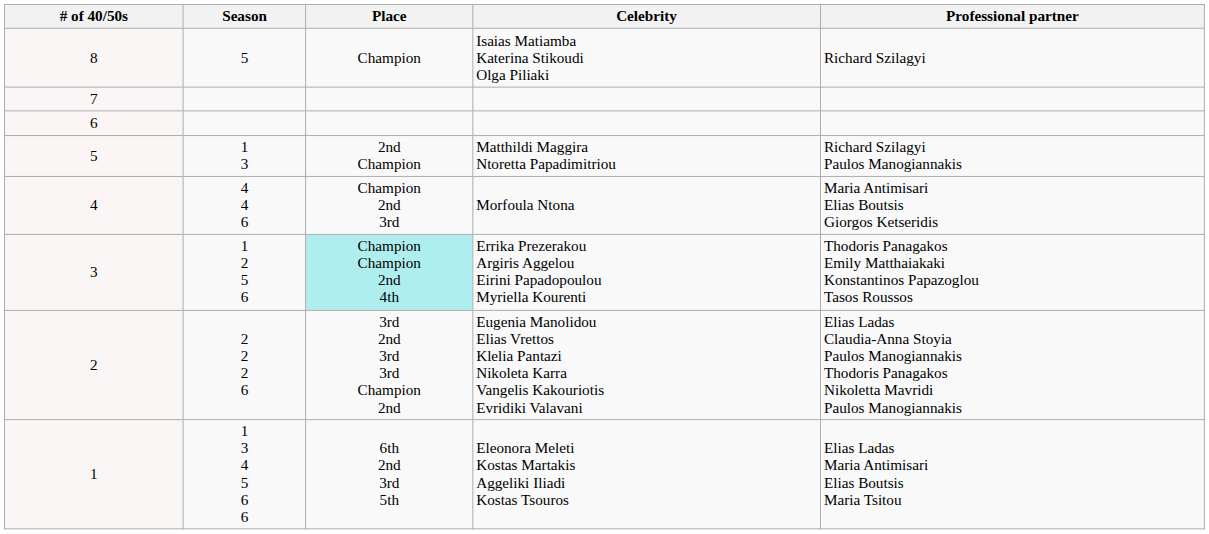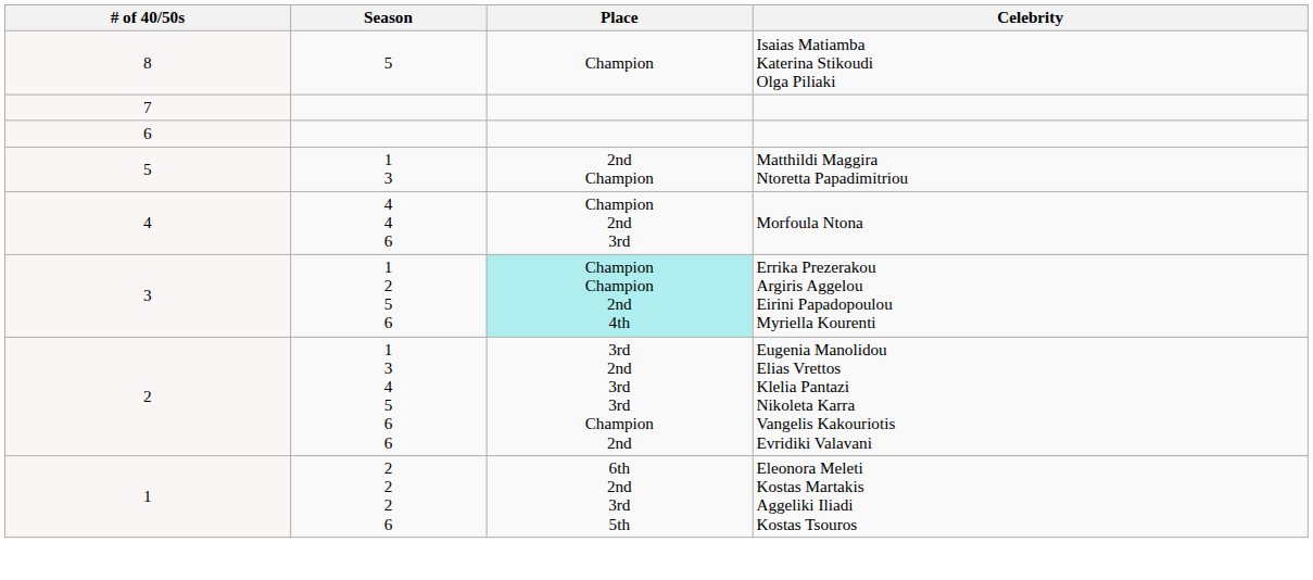 <table class="wikitable" style="width: 100%">
 <tr>
 <th># of 40/50s</th>
 <th>Season</th>
 <th>Place</th>
 <th>Celebrity</th>
-<th>Professional partner</th>
 </tr>
 <tr>
 <td style="text-align:center; background:#faf6f6;">8</td>
 <td style="text-align:center;">5</td>
 <td style="text-align:center;">Champion</td>
 <td>Isaias Matiamba<br>Katerina Stikoudi<br>Olga Piliaki</td>
-<td>Richard Szilagyi</td>
 </tr>
 <tr>
 <td style="text-align:center; background:#faf6f6;">7</td>
 <td style="text-align:center;"></td>
 <td style="text-align:center;"></td>
-<td></td>
 <td></td>
 </tr>
 <tr>
 <td style="text-align:center; background:#faf6f6;">6</td>
 <td style="text-align:center;"></td>
 <td style="text-align:center;"></td>
 <td></td>
-<td></td>
 </tr>
 <tr>
 <td style="text-align:center; background:#faf6f6;">5</td>
 <td style="text-align:center;">1<br>3</td>
 <td style="text-align:center;">2nd<br>Champion</td>
 <td>Matthildi Maggira<br>Ntoretta Papadimitriou</td>
-<td>Richard Szilagyi<br>Paulos Manogiannakis</td>
 </tr>
 <tr>
 <td style="text-align:center; background:#faf6f6;">4</td>
 <td style="text-align:center;">4<br>4<br>6</td>
 <td style="text-align:center;">Champion<br>2nd<br>3rd</td>
 <td>Morfoula Ntona</td>
-<td>Maria Antimisari<br>Elias Boutsis<br>Giorgos Ketseridis</td>
 </tr>
 <tr>
 <td style="text-align:center; background:#faf6f6;">3</td>
 <td style="text-align:center;">1<br>2<br>5<br>6</td>
 <td style="background: paleturquoise; text-align:center;">Champion<br>Champion<br>2nd<br>4th</td>
 <td>Errika Prezerakou<br>Argiris Aggelou<br>Eirini Papadopoulou<br>Myriella Kourenti</td>
-<td>Thodoris Panagakos<br>Emily Matthaiakaki<br>Konstantinos Papazoglou<br>Tasos Roussos</td>
 </tr>
 <tr>
 <td style="text-align:center; background:#faf6f6;">2</td>
-<td style="text-align:center;">2<br>2<br>2<br>6</td>
+<td style="text-align:center;">1<br>3<br>4<br>5<br>6<br>6</td>
 <td style="text-align:center;">3rd<br>2nd<br>3rd<br>3rd<br>Champion<br>2nd</td>
 <td>Eugenia Manolidou<br>Elias Vrettos<br>Klelia Pantazi<br>Nikoleta Karra<br>Vangelis Kakouriotis<br>Evridiki Valavani</td>
-<td>Elias Ladas<br>Claudia-Anna Stoyia<br>Paulos Manogiannakis<br>Thodoris Panagakos<br>Nikoletta Mavridi<br>Paulos Manogiannakis</td>
 </tr>
 <tr>
 <td style="text-align:center; background:#faf6f6;">1</td>
-<td style="text-align:center;">1<br>3<br>4<br>5<br>6<br>6</td>
+<td style="text-align:center;">2<br>2<br>2<br>6</td>
 <td style="text-align:center;">6th<br>2nd<br>3rd<br>5th</td>
 <td>Eleonora Meleti<br>Kostas Martakis<br>Aggeliki Iliadi<br>Kostas Tsouros</td>
-<td>Elias Ladas<br>Maria Antimisari<br>Elias Boutsis<br>Maria Tsitou</td>
 </tr>
 </table>
